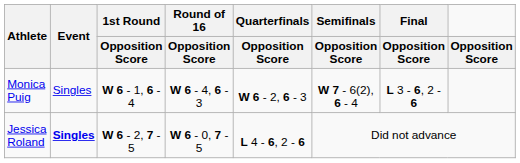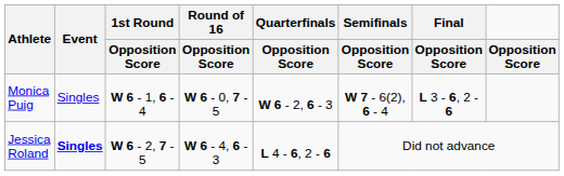 <table class="wikitable" border="1" style="font-size:90%">
 <tr>
 <th rowspan=2>Athlete</th>
 <th rowspan=2>Event</th>
 <th>1st Round</th>
 <th>Round of 16</th>
 <th>Quarterfinals</th>
 <th>Semifinals</th>
 <th>Final</th>
 </tr>
 <tr>
 <th>Opposition<br>Score</th>
 <th>Opposition<br>Score</th>
 <th>Opposition<br>Score</th>
 <th>Opposition<br>Score</th>
 <th>Opposition<br>Score</th>
 <th>Opposition<br>Score</th>
 </tr>
 <tr>
 <td><a href='#'>Monica Puig</a></td>
 <td><a href='#'>Singles</a></td>
 <td align=center><br><strong>W</strong> <strong>6</strong> - 1, <strong>6</strong> - 4</td>
-<td align=center><br><strong>W</strong> <strong>6</strong> - 4, <strong>6</strong> - 3</td>
+<td align=center><br><strong>W</strong> <strong>6</strong> - 0, <strong>7</strong> - 5</td>
 <td align=center><br><strong>W</strong> <strong>6</strong> - 2, <strong>6</strong> - 3</td>
 <td align=center><br><strong>W</strong> <strong>7</strong> - 6(2), <strong>6</strong> - 4</td>
 <td align=center><br><strong>L</strong> 3 - <strong>6</strong>, 2 - <strong>6</strong><br></td>
 </tr>
 <tr>
 <td><a href='#'>Jessica Roland</a></td>
 <td><strong><a href='#'>Singles</a></strong></td>
 <td align=center><br><strong>W</strong> <strong>6</strong> - 2, <strong>7</strong> - 5</td>
-<td align=center><br><strong>W</strong> <strong>6</strong> - 0, <strong>7</strong> - 5</td>
+<td align=center><br><strong>W</strong> <strong>6</strong> - 4, <strong>6</strong> - 3</td>
 <td align=center><br><strong>L</strong> 4 - <strong>6</strong>, 2 - <strong>6</strong></td>
 <td align="center" colspan="7">Did not advance</td>
 </tr>
 </table>
